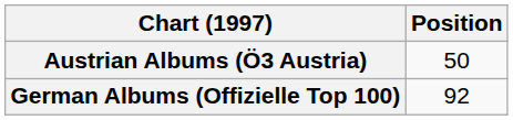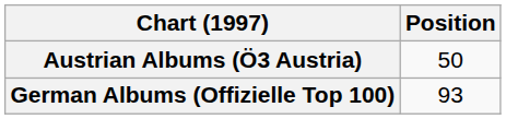 <table class="wikitable sortable plainrowheaders" style="text-align:center">
 <tr>
 <th scope="col">Chart (1997)</th>
 <th scope="col">Position</th>
 </tr>
 <tr>
 <th scope="row">Austrian Albums (Ö3 Austria)</th>
 <td>50</td>
 </tr>
 <tr>
 <th scope="row">German Albums (Offizielle Top 100)</th>
-<td>92</td>
+<td>93</td>
 </tr>
 </table>
